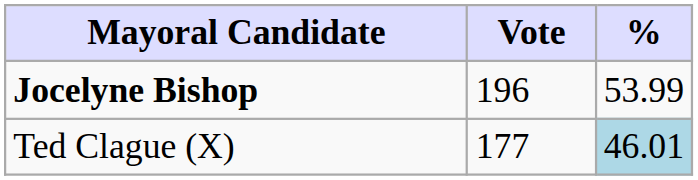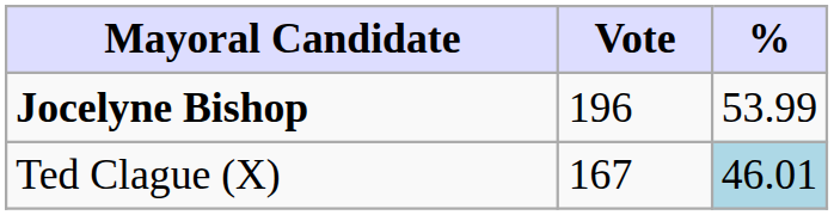 <table class="wikitable">
 <tr>
 <th style="background:#ddf; width:200px;">Mayoral Candidate</th>
 <th style="background:#ddf; width:50px;">Vote</th>
 <th style="background:#ddf; width:30px;">%</th>
 </tr>
 <tr>
 <td><strong>Jocelyne Bishop</strong></td>
 <td>196</td>
 <td>53.99</td>
 </tr>
 <tr>
 <td>Ted Clague (X)</td>
-<td>177</td>
+<td>167</td>
 <td style="background: lightblue;">46.01</td>
 </tr>
 </table>
